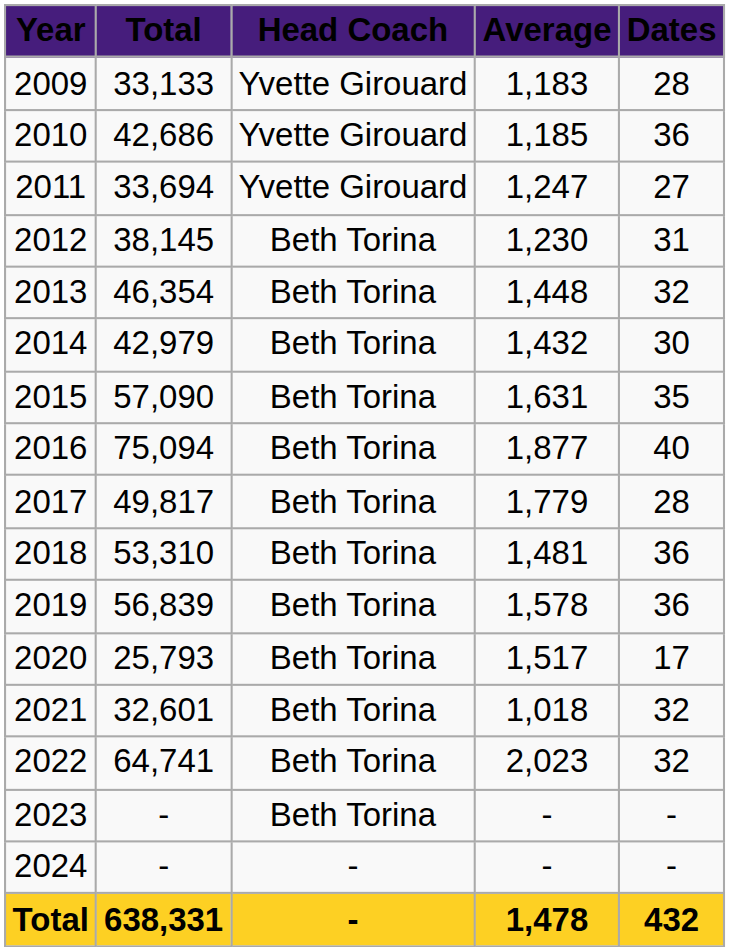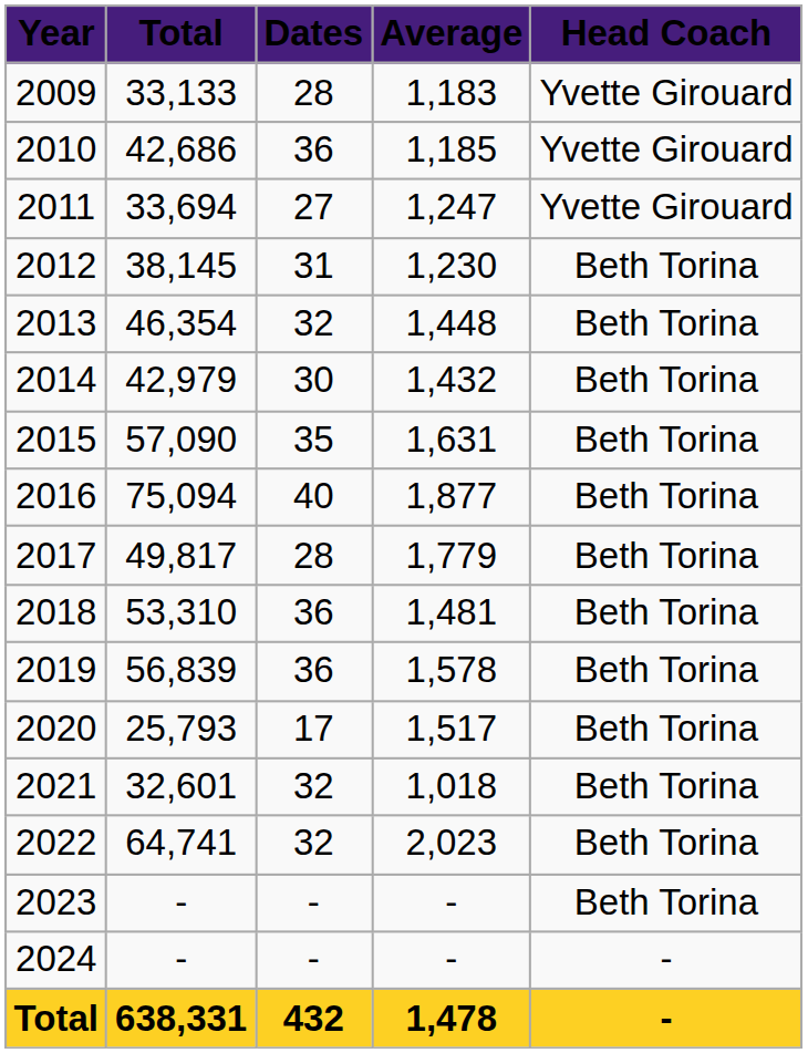 <table class="wikitable sortable" style="margin: 1em auto 1em auto">
 <tr>
 <th style="background:#461d7c; text-align:center;"><span>Year</span></th>
 <th style="background:#461d7c; text-align:center;"><span>Total</span></th>
+<th style="background:#461d7c; text-align:center;"><span>Dates</span></th>
+<th style="background:#461d7c; text-align:center;"><span>Average</span></th>
 <th style="background:#461d7c; text-align:center;"><span>Head Coach</span></th>
-<th style="background:#461d7c; text-align:center;"><span>Average</span></th>
-<th style="background:#461d7c; text-align:center;"><span>Dates</span></th>
 </tr>
 <tr style="text-align:center;">
 <td>2009</td>
 <td>33,133</td>
+<td>28</td>
+<td>1,183</td>
 <td>Yvette Girouard</td>
-<td>1,183</td>
-<td>28</td>
 </tr>
 <tr style="text-align:center;">
 <td>2010</td>
 <td>42,686</td>
+<td>36</td>
+<td>1,185</td>
 <td>Yvette Girouard</td>
-<td>1,185</td>
-<td>36</td>
 </tr>
 <tr style="text-align:center;">
 <td>2011</td>
 <td>33,694</td>
+<td>27</td>
+<td>1,247</td>
 <td>Yvette Girouard</td>
-<td>1,247</td>
-<td>27</td>
 </tr>
 <tr style="text-align:center;">
 <td>2012</td>
 <td>38,145</td>
+<td>31</td>
+<td>1,230</td>
 <td>Beth Torina</td>
-<td>1,230</td>
-<td>31</td>
 </tr>
 <tr style="text-align:center;">
 <td>2013</td>
 <td>46,354</td>
+<td>32</td>
+<td>1,448</td>
 <td>Beth Torina</td>
-<td>1,448</td>
-<td>32</td>
 </tr>
 <tr style="text-align:center;">
 <td>2014</td>
 <td>42,979</td>
+<td>30</td>
+<td>1,432</td>
 <td>Beth Torina</td>
-<td>1,432</td>
-<td>30</td>
 </tr>
 <tr style="text-align:center;">
 <td>2015</td>
 <td>57,090</td>
+<td>35</td>
+<td>1,631</td>
 <td>Beth Torina</td>
-<td>1,631</td>
-<td>35</td>
 </tr>
 <tr style="text-align:center;">
 <td>2016</td>
 <td>75,094</td>
+<td>40</td>
+<td>1,877</td>
 <td>Beth Torina</td>
-<td>1,877</td>
-<td>40</td>
 </tr>
 <tr style="text-align:center;">
 <td>2017</td>
 <td>49,817</td>
+<td>28</td>
+<td>1,779</td>
 <td>Beth Torina</td>
-<td>1,779</td>
-<td>28</td>
 </tr>
 <tr style="text-align:center;">
 <td>2018</td>
 <td>53,310</td>
+<td>36</td>
+<td>1,481</td>
 <td>Beth Torina</td>
-<td>1,481</td>
-<td>36</td>
 </tr>
 <tr style="text-align:center;">
 <td>2019</td>
 <td>56,839</td>
+<td>36</td>
+<td>1,578</td>
 <td>Beth Torina</td>
-<td>1,578</td>
-<td>36</td>
 </tr>
 <tr style="text-align:center;">
 <td>2020</td>
 <td>25,793</td>
+<td>17</td>
+<td>1,517</td>
 <td>Beth Torina</td>
-<td>1,517</td>
-<td>17</td>
 </tr>
 <tr style="text-align:center;">
 <td>2021</td>
 <td>32,601</td>
+<td>32</td>
+<td>1,018</td>
 <td>Beth Torina</td>
-<td>1,018</td>
-<td>32</td>
 </tr>
 <tr style="text-align:center;">
 <td>2022</td>
 <td>64,741</td>
+<td>32</td>
+<td>2,023</td>
 <td>Beth Torina</td>
-<td>2,023</td>
-<td>32</td>
 </tr>
 <tr style="text-align:center;">
 <td>2023</td>
 <td>-</td>
-<td>Beth Torina</td>
 <td>-</td>
 <td>-</td>
+<td>Beth Torina</td>
 </tr>
 <tr style="text-align:center;">
 <td>2024</td>
 <td>-</td>
 <td>-</td>
 <td>-</td>
 <td>-</td>
 </tr>
 <tr style="text-align:center;" class="sortbottom">
 <th style="background:#FDD023; color:#000;">Total</th>
 <th style="background:#FDD023; color:#000;">638,331</th>
+<th style="background:#FDD023; color:#000;">432</th>
+<th style="background:#FDD023; color:#000;">1,478</th>
 <th style="background:#FDD023; color:#000;">-</th>
-<th style="background:#FDD023; color:#000;">1,478</th>
-<th style="background:#FDD023; color:#000;">432</th>
 </tr>
 </table>
